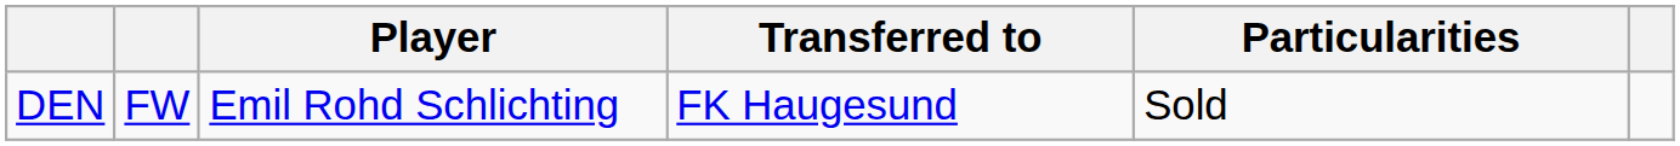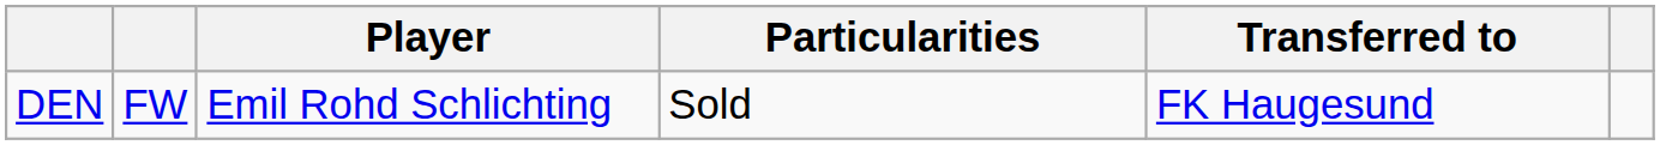 <table class="wikitable plainrowheaders sortable">
 <tr>
 <th></th>
 <th></th>
 <th style="width: 170px;">Player</th>
+<th style="width: 180px;">Particularities</th>
 <th style="width: 170px;">Transferred to</th>
-<th style="width: 180px;">Particularities</th>
 <th style="width: 10px;"></th>
 </tr>
 <tr>
 <td><strong></strong> <a href='#'>DEN</a></td>
 <td><a href='#'>FW</a></td>
 <td><a href='#'>Emil Rohd Schlichting</a></td>
+<td>Sold</td>
 <td><strong></strong> <a href='#'>FK Haugesund</a></td>
-<td>Sold</td>
 <td></td>
 </tr>
 </table>
